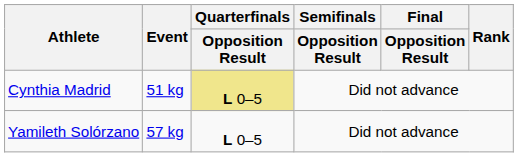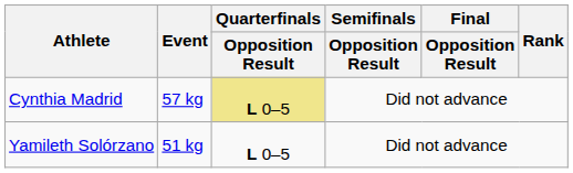 <table class="wikitable" border="1" style="font-size:90%">
 <tr>
 <th rowspan=2>Athlete</th>
 <th rowspan=2>Event</th>
 <th>Quarterfinals</th>
 <th>Semifinals</th>
 <th>Final</th>
 <th rowspan="2">Rank</th>
 </tr>
 <tr>
 <th>Opposition<br>Result</th>
 <th>Opposition<br>Result</th>
 <th>Opposition<br>Result</th>
 </tr>
 <tr align=center>
 <td align=left><a href='#'>Cynthia Madrid</a></td>
-<td align=left><a href='#'>51 kg</a></td>
+<td align=left><a href='#'>57 kg</a></td>
 <td style="background: khaki;"><br><strong>L</strong> 0–5</td>
 <td colspan=3>Did not advance</td>
 </tr>
 <tr align=center>
 <td align=left><a href='#'>Yamileth Solórzano</a></td>
-<td align=left><a href='#'>57 kg</a></td>
+<td align=left><a href='#'>51 kg</a></td>
 <td><br><strong>L</strong> 0–5</td>
 <td colspan=3>Did not advance</td>
 </tr>
 </table>
